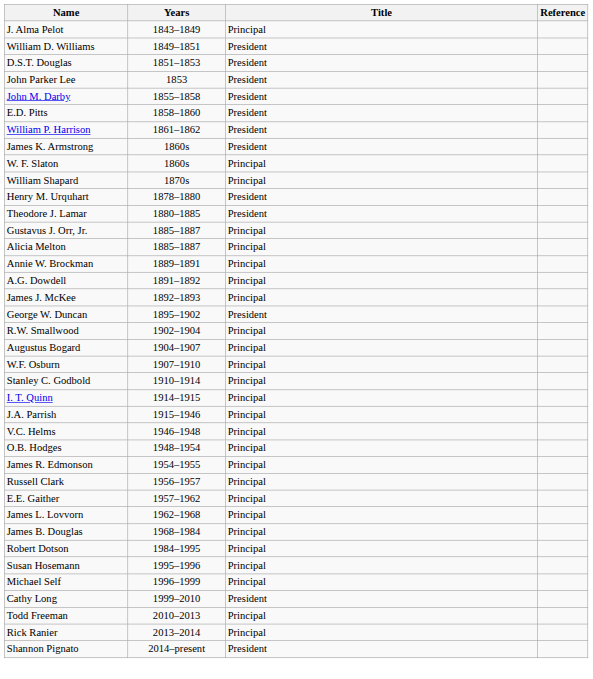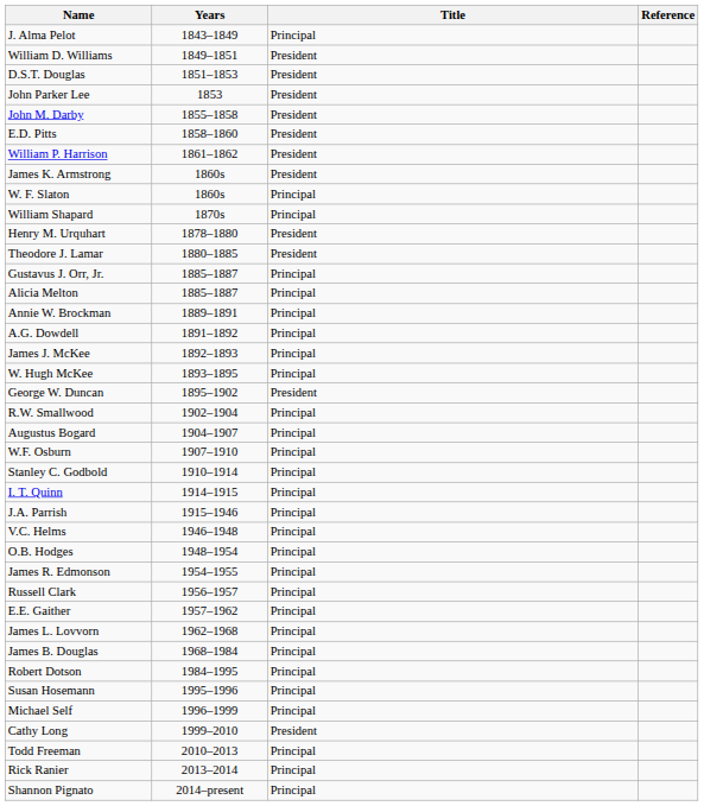 <table class="wikitable sortable" style="width:70%">
 <tr>
 <th width="180">Name</th>
 <th width="140" align=center>Years</th>
 <th>Title</th>
 <th width="10" class="unsortable">Reference</th>
 </tr>
 <tr>
 <td>J. Alma Pelot</td>
 <td align="center">1843–1849</td>
 <td>Principal</td>
 <td align="center"></td>
 </tr>
 <tr>
 <td>William D. Williams</td>
 <td align="center">1849–1851</td>
 <td>President</td>
 <td align="center"></td>
 </tr>
 <tr>
 <td>D.S.T. Douglas</td>
 <td align="center">1851–1853</td>
 <td>President</td>
 <td align="center"></td>
 </tr>
 <tr>
 <td>John Parker Lee</td>
 <td align="center">1853</td>
 <td>President</td>
 <td align="center"></td>
 </tr>
 <tr>
 <td><a href='#'>John M. Darby</a></td>
 <td align="center">1855–1858</td>
 <td>President</td>
 <td align="center"></td>
 </tr>
 <tr>
 <td>E.D. Pitts</td>
 <td align="center">1858–1860</td>
 <td>President</td>
 <td align="center"></td>
 </tr>
 <tr>
 <td><a href='#'>William P. Harrison</a></td>
 <td align="center">1861–1862</td>
 <td>President</td>
 <td align="center"></td>
 </tr>
 <tr>
 <td>James K. Armstrong</td>
 <td align="center">1860s</td>
 <td>President</td>
 <td align="center"></td>
 </tr>
 <tr>
 <td>W. F. Slaton</td>
 <td align="center">1860s</td>
 <td>Principal</td>
 <td align="center"></td>
 </tr>
 <tr>
 <td>William Shapard</td>
 <td align="center">1870s</td>
 <td>Principal</td>
 <td align="center"></td>
 </tr>
 <tr>
 <td>Henry M. Urquhart</td>
 <td align="center">1878–1880</td>
 <td>President</td>
 <td align="center"></td>
 </tr>
 <tr>
 <td>Theodore J. Lamar</td>
 <td align="center">1880–1885</td>
 <td>President</td>
 <td align="center"></td>
 </tr>
 <tr>
 <td>Gustavus J. Orr, Jr.</td>
 <td align="center">1885–1887</td>
 <td>Principal</td>
 <td align="center"></td>
 </tr>
 <tr>
 <td>Alicia Melton</td>
 <td align="center">1885–1887</td>
 <td>Principal</td>
 <td align="center"></td>
 </tr>
 <tr>
 <td>Annie W. Brockman</td>
 <td align="center">1889–1891</td>
 <td>Principal</td>
 <td align="center"></td>
 </tr>
 <tr>
 <td>A.G. Dowdell</td>
 <td align="center">1891–1892</td>
 <td>Principal</td>
 <td align="center"></td>
 </tr>
 <tr>
 <td>James J. McKee</td>
 <td align="center">1892–1893</td>
+<td>Principal</td>
+<td align="center"></td>
+</tr>
+<tr>
+<td>W. Hugh McKee</td>
+<td align="center">1893–1895</td>
 <td>Principal</td>
 <td align="center"></td>
 </tr>
 <tr>
 <td>George W. Duncan</td>
 <td align="center">1895–1902</td>
 <td>President</td>
 <td align="center"></td>
 </tr>
 <tr>
 <td>R.W. Smallwood</td>
 <td align="center">1902–1904</td>
 <td>Principal</td>
 <td align="center"></td>
 </tr>
 <tr>
 <td>Augustus Bogard</td>
 <td align="center">1904–1907</td>
 <td>Principal</td>
 <td align="center"></td>
 </tr>
 <tr>
 <td>W.F. Osburn</td>
 <td align="center">1907–1910</td>
 <td>Principal</td>
 <td align="center"></td>
 </tr>
 <tr>
 <td>Stanley C. Godbold</td>
 <td align="center">1910–1914</td>
 <td>Principal</td>
 <td align="center"></td>
 </tr>
 <tr>
 <td><a href='#'>I. T. Quinn</a></td>
 <td align="center">1914–1915</td>
 <td>Principal</td>
 <td align="center"></td>
 </tr>
 <tr>
 <td>J.A. Parrish</td>
 <td align="center">1915–1946</td>
 <td>Principal</td>
 <td align="center"></td>
 </tr>
 <tr>
 <td>V.C. Helms</td>
 <td align="center">1946–1948</td>
 <td>Principal</td>
 <td align="center"></td>
 </tr>
 <tr>
 <td>O.B. Hodges</td>
 <td align="center">1948–1954</td>
 <td>Principal</td>
 <td align="center"></td>
 </tr>
 <tr>
 <td>James R. Edmonson</td>
 <td align="center">1954–1955</td>
 <td>Principal</td>
 <td align="center"></td>
 </tr>
 <tr>
 <td>Russell Clark</td>
 <td align="center">1956–1957</td>
 <td>Principal</td>
 <td align="center"></td>
 </tr>
 <tr>
 <td>E.E. Gaither</td>
 <td align="center">1957–1962</td>
 <td>Principal</td>
 <td align="center"></td>
 </tr>
 <tr>
 <td>James L. Lovvorn</td>
 <td align="center">1962–1968</td>
 <td>Principal</td>
 <td align="center"></td>
 </tr>
 <tr>
 <td>James B. Douglas</td>
 <td align="center">1968–1984</td>
 <td>Principal</td>
 <td align="center"></td>
 </tr>
 <tr>
 <td>Robert Dotson</td>
 <td align="center">1984–1995</td>
 <td>Principal</td>
 <td align="center"></td>
 </tr>
 <tr>
 <td>Susan Hosemann</td>
 <td align="center">1995–1996</td>
 <td>Principal</td>
 <td align="center"></td>
 </tr>
 <tr>
 <td>Michael Self</td>
 <td align="center">1996–1999</td>
 <td>Principal</td>
 <td align="center"></td>
 </tr>
 <tr>
 <td>Cathy Long</td>
 <td align="center">1999–2010</td>
 <td>President</td>
 <td align="center"></td>
 </tr>
 <tr>
 <td>Todd Freeman</td>
 <td align="center">2010–2013</td>
 <td>Principal</td>
 <td align="center"></td>
 </tr>
 <tr>
 <td>Rick Ranier</td>
 <td align="center">2013–2014</td>
 <td>Principal</td>
 <td align="center"></td>
 </tr>
 <tr>
 <td>Shannon Pignato</td>
 <td align="center">2014–present</td>
-<td>President</td>
+<td>Principal</td>
 <td align="center"></td>
 </tr>
 </table>
